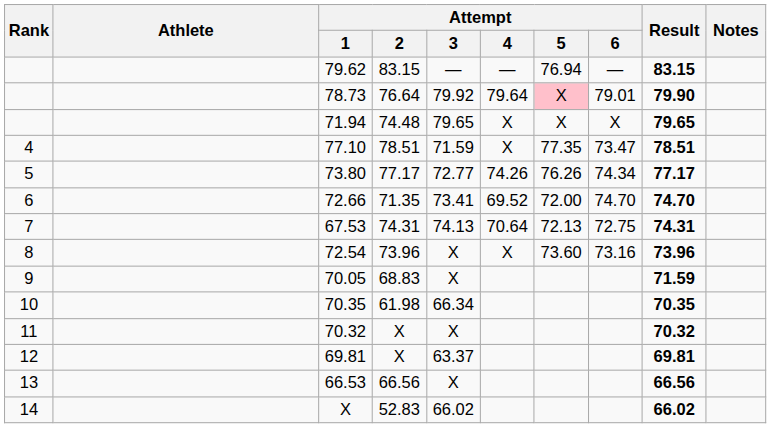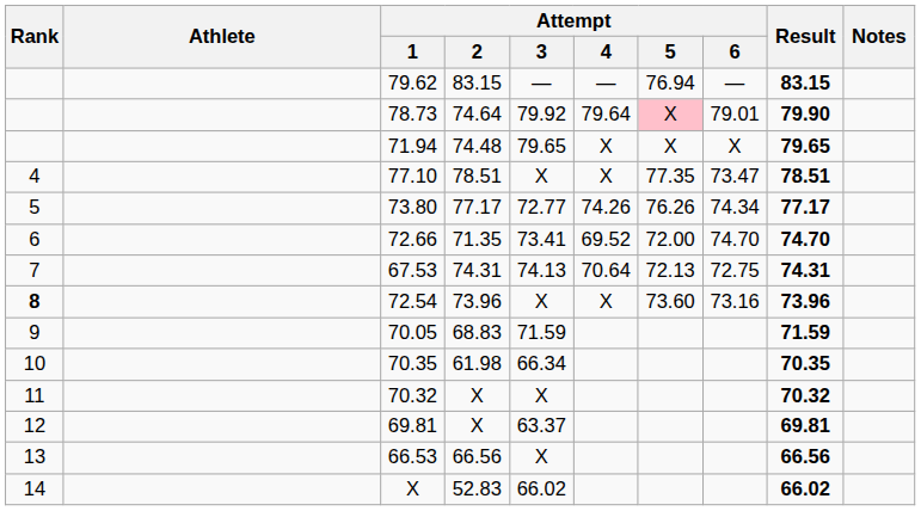 <table class="wikitable" style="text-align:center">
 <tr>
 <th rowspan=2 width=40>Rank</th>
 <th rowspan=2 width=250>Athlete</th>
 <th colspan=6>Attempt</th>
 <th rowspan=2 width=55>Result</th>
 <th rowspan=2 width=50>Notes</th>
 </tr>
 <tr>
 <th width=45>1</th>
 <th width=45>2</th>
 <th width=45>3</th>
 <th width=45>4</th>
 <th width=45>5</th>
 <th width=45>6</th>
 </tr>
 <tr>
 <td></td>
 <td align=left></td>
 <td>79.62</td>
 <td>83.15</td>
 <td>—</td>
 <td>—</td>
 <td>76.94</td>
 <td>—</td>
 <td><strong>83.15</strong></td>
 <td></td>
 </tr>
 <tr>
 <td></td>
 <td align=left></td>
 <td>78.73</td>
-<td>76.64</td>
+<td>74.64</td>
 <td>79.92</td>
 <td>79.64</td>
 <td style="background: pink;">X</td>
 <td>79.01</td>
 <td><strong>79.90</strong></td>
 <td></td>
 </tr>
 <tr>
 <td></td>
 <td align=left></td>
 <td>71.94</td>
 <td>74.48</td>
 <td>79.65</td>
 <td>X</td>
 <td>X</td>
 <td>X</td>
 <td><strong>79.65</strong></td>
 <td></td>
 </tr>
 <tr>
 <td>4</td>
 <td align=left></td>
 <td>77.10</td>
 <td>78.51</td>
-<td>71.59</td>
+<td>X</td>
 <td>X</td>
 <td>77.35</td>
 <td>73.47</td>
 <td><strong>78.51</strong></td>
 <td></td>
 </tr>
 <tr>
 <td>5</td>
 <td align=left></td>
 <td>73.80</td>
 <td>77.17</td>
 <td>72.77</td>
 <td>74.26</td>
 <td>76.26</td>
 <td>74.34</td>
 <td><strong>77.17</strong></td>
 <td></td>
 </tr>
 <tr>
 <td>6</td>
 <td align=left></td>
 <td>72.66</td>
 <td>71.35</td>
 <td>73.41</td>
 <td>69.52</td>
 <td>72.00</td>
 <td>74.70</td>
 <td><strong>74.70</strong></td>
 <td></td>
 </tr>
 <tr>
 <td>7</td>
 <td align=left></td>
 <td>67.53</td>
 <td>74.31</td>
 <td>74.13</td>
 <td>70.64</td>
 <td>72.13</td>
 <td>72.75</td>
 <td><strong>74.31</strong></td>
 <td></td>
 </tr>
 <tr>
-<td>8</td>
+<td><strong>8</strong></td>
 <td align=left></td>
 <td>72.54</td>
 <td>73.96</td>
 <td>X</td>
 <td>X</td>
 <td>73.60</td>
 <td>73.16</td>
 <td><strong>73.96</strong></td>
 <td></td>
 </tr>
 <tr>
 <td>9</td>
 <td align=left></td>
 <td>70.05</td>
 <td>68.83</td>
-<td>X</td>
+<td>71.59</td>
 <td></td>
 <td></td>
 <td></td>
 <td><strong>71.59</strong></td>
 <td></td>
 </tr>
 <tr>
 <td>10</td>
 <td align=left></td>
 <td>70.35</td>
 <td>61.98</td>
 <td>66.34</td>
 <td></td>
 <td></td>
 <td></td>
 <td><strong>70.35</strong></td>
 <td></td>
 </tr>
 <tr>
 <td>11</td>
 <td align=left></td>
 <td>70.32</td>
 <td>X</td>
 <td>X</td>
 <td></td>
 <td></td>
 <td></td>
 <td><strong>70.32</strong></td>
 <td></td>
 </tr>
 <tr>
 <td>12</td>
 <td align=left></td>
 <td>69.81</td>
 <td>X</td>
 <td>63.37</td>
 <td></td>
 <td></td>
 <td></td>
 <td><strong>69.81</strong></td>
 <td></td>
 </tr>
 <tr>
 <td>13</td>
 <td align=left></td>
 <td>66.53</td>
 <td>66.56</td>
 <td>X</td>
 <td></td>
 <td></td>
 <td></td>
 <td><strong>66.56</strong></td>
 <td></td>
 </tr>
 <tr>
 <td>14</td>
 <td align=left></td>
 <td>X</td>
 <td>52.83</td>
 <td>66.02</td>
 <td></td>
 <td></td>
 <td></td>
 <td><strong>66.02</strong></td>
 <td></td>
 </tr>
 </table>
